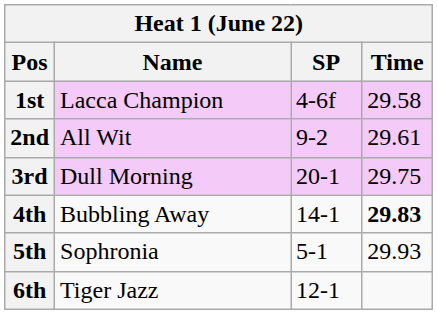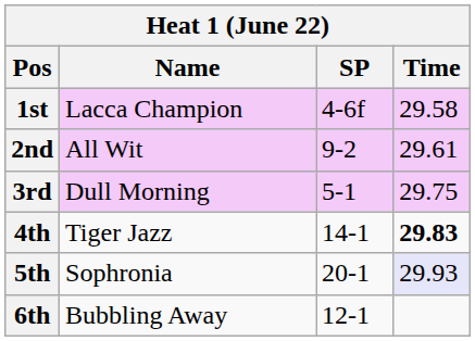 <table class="wikitable">
 <tr>
 <th colspan="6">Heat 1 (June 22)</th>
 </tr>
 <tr>
 <th width=20>Pos</th>
 <th width=150>Name</th>
 <th width=40>SP</th>
 <th width=40>Time</th>
 </tr>
 <tr style="background: #f4caf9;">
 <th>1st</th>
 <td>Lacca Champion</td>
 <td>4-6f</td>
 <td>29.58</td>
 </tr>
 <tr style="background: #f4caf9;">
 <th>2nd</th>
 <td>All Wit</td>
 <td>9-2</td>
 <td>29.61</td>
 </tr>
 <tr style="background: #f4caf9;">
 <th>3rd</th>
 <td>Dull Morning</td>
-<td>20-1</td>
+<td>5-1</td>
 <td>29.75</td>
 </tr>
 <tr>
 <th>4th</th>
-<td>Bubbling Away</td>
+<td>Tiger Jazz</td>
 <td>14-1</td>
 <td><strong>29.83</strong></td>
 </tr>
 <tr>
 <th>5th</th>
 <td>Sophronia</td>
-<td>5-1</td>
-<td>29.93</td>
+<td>20-1</td>
+<td style="background: lavender;">29.93</td>
 </tr>
 <tr>
 <th>6th</th>
-<td>Tiger Jazz</td>
+<td>Bubbling Away</td>
 <td>12-1</td>
 <td></td>
 </tr>
 </table>
